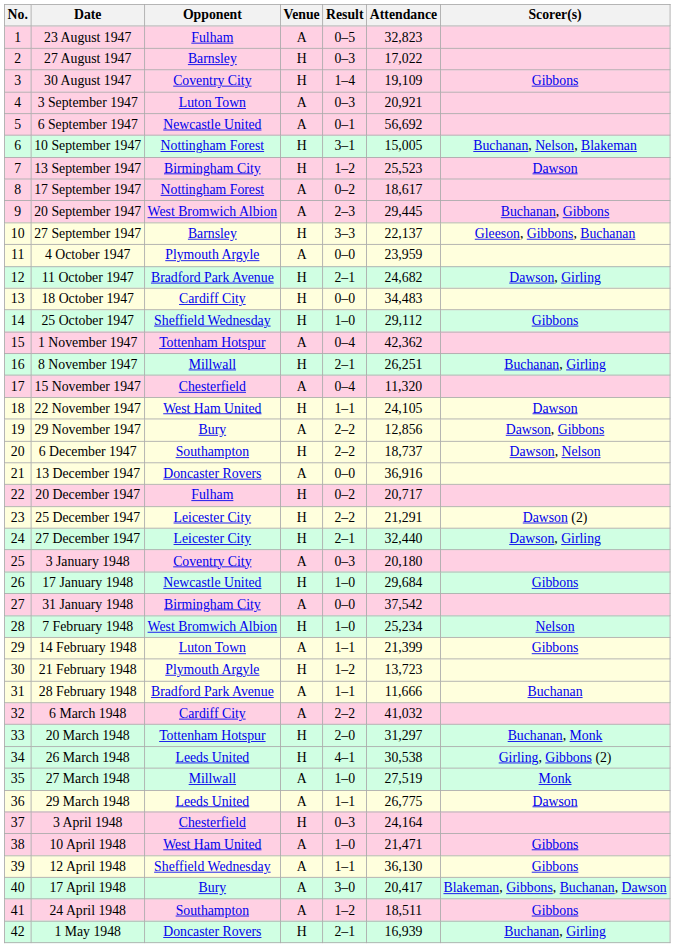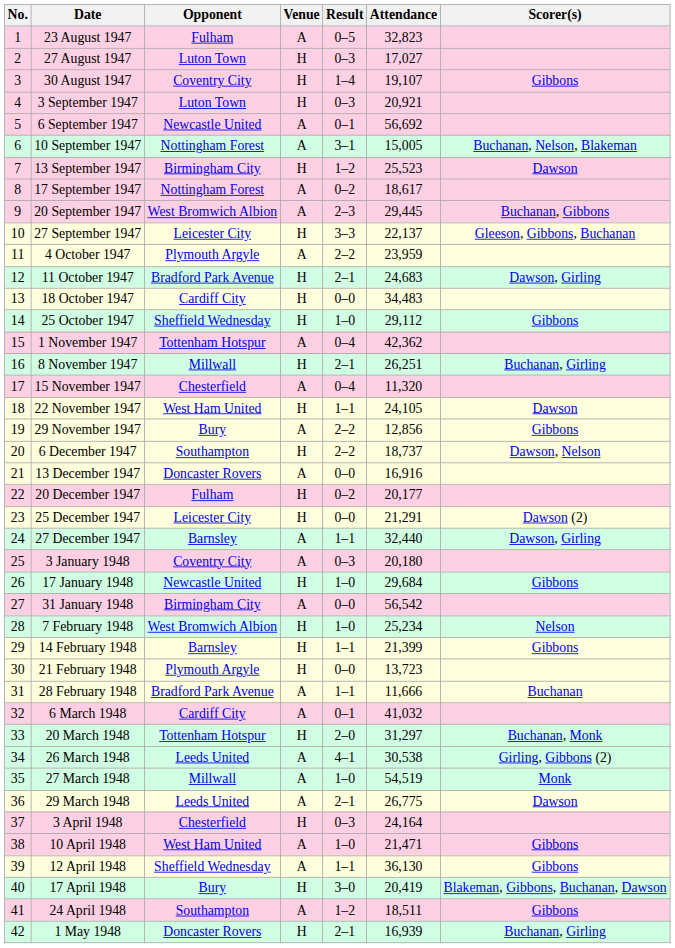 <table class="wikitable sortable" style="text-align:center;">
 <tr>
 <th>No.</th>
 <th>Date</th>
 <th>Opponent</th>
 <th>Venue</th>
 <th>Result</th>
 <th>Attendance</th>
 <th>Scorer(s)</th>
 </tr>
 <tr style="background:#ffd0e3;">
 <td>1</td>
 <td>23 August 1947</td>
 <td><a href='#'>Fulham</a></td>
 <td>A</td>
 <td>0–5</td>
 <td>32,823</td>
 <td></td>
 </tr>
 <tr style="background:#ffd0e3;">
 <td>2</td>
 <td>27 August 1947</td>
-<td><a href='#'>Barnsley</a></td>
+<td><a href='#'>Luton Town</a></td>
 <td>H</td>
 <td>0–3</td>
-<td>17,022</td>
+<td>17,027</td>
 <td></td>
 </tr>
 <tr style="background:#ffd0e3;">
 <td>3</td>
 <td>30 August 1947</td>
 <td><a href='#'>Coventry City</a></td>
 <td>H</td>
 <td>1–4</td>
-<td>19,109</td>
+<td>19,107</td>
 <td><a href='#'>Gibbons</a></td>
 </tr>
 <tr style="background:#ffd0e3;">
 <td>4</td>
 <td>3 September 1947</td>
 <td><a href='#'>Luton Town</a></td>
-<td>A</td>
+<td>H</td>
 <td>0–3</td>
 <td>20,921</td>
 <td></td>
 </tr>
 <tr style="background:#ffd0e3;">
 <td>5</td>
 <td>6 September 1947</td>
 <td><a href='#'>Newcastle United</a></td>
 <td>A</td>
 <td>0–1</td>
 <td>56,692</td>
 <td></td>
 </tr>
 <tr style="background:#d0ffe3;">
 <td>6</td>
 <td>10 September 1947</td>
 <td><a href='#'>Nottingham Forest</a></td>
-<td>H</td>
+<td>A</td>
 <td>3–1</td>
 <td>15,005</td>
 <td><a href='#'>Buchanan</a>, <a href='#'>Nelson</a>, <a href='#'>Blakeman</a></td>
 </tr>
 <tr style="background:#ffd0e3;">
 <td>7</td>
 <td>13 September 1947</td>
 <td><a href='#'>Birmingham City</a></td>
 <td>H</td>
 <td>1–2</td>
 <td>25,523</td>
 <td><a href='#'>Dawson</a></td>
 </tr>
 <tr style="background:#ffd0e3;">
 <td>8</td>
 <td>17 September 1947</td>
 <td><a href='#'>Nottingham Forest</a></td>
 <td>A</td>
 <td>0–2</td>
 <td>18,617</td>
 <td></td>
 </tr>
 <tr style="background:#ffd0e3;">
 <td>9</td>
 <td>20 September 1947</td>
 <td><a href='#'>West Bromwich Albion</a></td>
 <td>A</td>
 <td>2–3</td>
 <td>29,445</td>
 <td><a href='#'>Buchanan</a>, <a href='#'>Gibbons</a></td>
 </tr>
 <tr style="background:#ffd;">
 <td>10</td>
 <td>27 September 1947</td>
-<td><a href='#'>Barnsley</a></td>
+<td><a href='#'>Leicester City</a></td>
 <td>H</td>
 <td>3–3</td>
 <td>22,137</td>
 <td><a href='#'>Gleeson</a>, <a href='#'>Gibbons</a>, <a href='#'>Buchanan</a></td>
 </tr>
 <tr style="background:#ffd;">
 <td>11</td>
 <td>4 October 1947</td>
 <td><a href='#'>Plymouth Argyle</a></td>
 <td>A</td>
-<td>0–0</td>
+<td>2–2</td>
 <td>23,959</td>
 <td></td>
 </tr>
 <tr style="background:#d0ffe3;">
 <td>12</td>
 <td>11 October 1947</td>
 <td><a href='#'>Bradford Park Avenue</a></td>
 <td>H</td>
 <td>2–1</td>
-<td>24,682</td>
+<td>24,683</td>
 <td><a href='#'>Dawson</a>, <a href='#'>Girling</a></td>
 </tr>
 <tr style="background:#ffd;">
 <td>13</td>
 <td>18 October 1947</td>
 <td><a href='#'>Cardiff City</a></td>
 <td>H</td>
 <td>0–0</td>
 <td>34,483</td>
 <td></td>
 </tr>
 <tr style="background:#d0ffe3;">
 <td>14</td>
 <td>25 October 1947</td>
 <td><a href='#'>Sheffield Wednesday</a></td>
 <td>H</td>
 <td>1–0</td>
 <td>29,112</td>
 <td><a href='#'>Gibbons</a></td>
 </tr>
 <tr style="background:#ffd0e3;">
 <td>15</td>
 <td>1 November 1947</td>
 <td><a href='#'>Tottenham Hotspur</a></td>
 <td>A</td>
 <td>0–4</td>
 <td>42,362</td>
 <td></td>
 </tr>
 <tr style="background:#d0ffe3;">
 <td>16</td>
 <td>8 November 1947</td>
 <td><a href='#'>Millwall</a></td>
 <td>H</td>
 <td>2–1</td>
 <td>26,251</td>
 <td><a href='#'>Buchanan</a>, <a href='#'>Girling</a></td>
 </tr>
 <tr style="background:#ffd0e3;">
 <td>17</td>
 <td>15 November 1947</td>
 <td><a href='#'>Chesterfield</a></td>
 <td>A</td>
 <td>0–4</td>
 <td>11,320</td>
 <td></td>
 </tr>
 <tr style="background:#ffd;">
 <td>18</td>
 <td>22 November 1947</td>
 <td><a href='#'>West Ham United</a></td>
 <td>H</td>
 <td>1–1</td>
 <td>24,105</td>
 <td><a href='#'>Dawson</a></td>
 </tr>
 <tr style="background:#ffd;">
 <td>19</td>
 <td>29 November 1947</td>
 <td><a href='#'>Bury</a></td>
 <td>A</td>
 <td>2–2</td>
 <td>12,856</td>
-<td><a href='#'>Dawson</a>, <a href='#'>Gibbons</a></td>
+<td><a href='#'>Gibbons</a></td>
 </tr>
 <tr style="background:#ffd;">
 <td>20</td>
 <td>6 December 1947</td>
 <td><a href='#'>Southampton</a></td>
 <td>H</td>
 <td>2–2</td>
 <td>18,737</td>
 <td><a href='#'>Dawson</a>, <a href='#'>Nelson</a></td>
 </tr>
 <tr style="background:#ffd;">
 <td>21</td>
 <td>13 December 1947</td>
 <td><a href='#'>Doncaster Rovers</a></td>
 <td>A</td>
 <td>0–0</td>
-<td>36,916</td>
+<td>16,916</td>
 <td></td>
 </tr>
 <tr style="background:#ffd0e3;">
 <td>22</td>
 <td>20 December 1947</td>
 <td><a href='#'>Fulham</a></td>
 <td>H</td>
 <td>0–2</td>
-<td>20,717</td>
+<td>20,177</td>
 <td></td>
 </tr>
 <tr style="background:#ffd;">
 <td>23</td>
 <td>25 December 1947</td>
 <td><a href='#'>Leicester City</a></td>
 <td>H</td>
-<td>2–2</td>
+<td>0–0</td>
 <td>21,291</td>
 <td><a href='#'>Dawson</a> (2)</td>
 </tr>
 <tr style="background:#d0ffe3;">
 <td>24</td>
 <td>27 December 1947</td>
-<td><a href='#'>Leicester City</a></td>
-<td>H</td>
-<td>2–1</td>
+<td><a href='#'>Barnsley</a></td>
+<td>A</td>
+<td>1–1</td>
 <td>32,440</td>
 <td><a href='#'>Dawson</a>, <a href='#'>Girling</a></td>
 </tr>
 <tr style="background:#ffd0e3;">
 <td>25</td>
 <td>3 January 1948</td>
 <td><a href='#'>Coventry City</a></td>
 <td>A</td>
 <td>0–3</td>
 <td>20,180</td>
 <td></td>
 </tr>
 <tr style="background:#d0ffe3;">
 <td>26</td>
 <td>17 January 1948</td>
 <td><a href='#'>Newcastle United</a></td>
 <td>H</td>
 <td>1–0</td>
 <td>29,684</td>
 <td><a href='#'>Gibbons</a></td>
 </tr>
 <tr style="background:#ffd0e3;">
 <td>27</td>
 <td>31 January 1948</td>
 <td><a href='#'>Birmingham City</a></td>
 <td>A</td>
 <td>0–0</td>
-<td>37,542</td>
+<td>56,542</td>
 <td></td>
 </tr>
 <tr style="background:#d0ffe3;">
 <td>28</td>
 <td>7 February 1948</td>
 <td><a href='#'>West Bromwich Albion</a></td>
 <td>H</td>
 <td>1–0</td>
 <td>25,234</td>
 <td><a href='#'>Nelson</a></td>
 </tr>
 <tr style="background:#ffd;">
 <td>29</td>
 <td>14 February 1948</td>
-<td><a href='#'>Luton Town</a></td>
-<td>A</td>
+<td><a href='#'>Barnsley</a></td>
+<td>H</td>
 <td>1–1</td>
 <td>21,399</td>
 <td><a href='#'>Gibbons</a></td>
 </tr>
 <tr style="background:#ffd;">
 <td>30</td>
 <td>21 February 1948</td>
 <td><a href='#'>Plymouth Argyle</a></td>
 <td>H</td>
-<td>1–2</td>
+<td>0–0</td>
 <td>13,723</td>
 <td></td>
 </tr>
 <tr style="background:#ffd;">
 <td>31</td>
 <td>28 February 1948</td>
 <td><a href='#'>Bradford Park Avenue</a></td>
 <td>A</td>
 <td>1–1</td>
 <td>11,666</td>
 <td><a href='#'>Buchanan</a></td>
 </tr>
 <tr style="background:#ffd0e3;">
 <td>32</td>
 <td>6 March 1948</td>
 <td><a href='#'>Cardiff City</a></td>
 <td>A</td>
-<td>2–2</td>
+<td>0–1</td>
 <td>41,032</td>
 <td></td>
 </tr>
 <tr style="background:#d0ffe3;">
 <td>33</td>
 <td>20 March 1948</td>
 <td><a href='#'>Tottenham Hotspur</a></td>
 <td>H</td>
 <td>2–0</td>
 <td>31,297</td>
 <td><a href='#'>Buchanan</a>, <a href='#'>Monk</a></td>
 </tr>
 <tr style="background:#d0ffe3;">
 <td>34</td>
 <td>26 March 1948</td>
 <td><a href='#'>Leeds United</a></td>
-<td>H</td>
+<td>A</td>
 <td>4–1</td>
 <td>30,538</td>
 <td><a href='#'>Girling</a>, <a href='#'>Gibbons</a> (2)</td>
 </tr>
 <tr style="background:#d0ffe3;">
 <td>35</td>
 <td>27 March 1948</td>
 <td><a href='#'>Millwall</a></td>
 <td>A</td>
 <td>1–0</td>
-<td>27,519</td>
+<td>54,519</td>
 <td><a href='#'>Monk</a></td>
 </tr>
 <tr style="background:#ffd;">
 <td>36</td>
 <td>29 March 1948</td>
 <td><a href='#'>Leeds United</a></td>
 <td>A</td>
-<td>1–1</td>
+<td>2–1</td>
 <td>26,775</td>
 <td><a href='#'>Dawson</a></td>
 </tr>
 <tr style="background:#ffd0e3;">
 <td>37</td>
 <td>3 April 1948</td>
 <td><a href='#'>Chesterfield</a></td>
 <td>H</td>
 <td>0–3</td>
 <td>24,164</td>
 <td></td>
 </tr>
 <tr style="background:#ffd0e3;">
 <td>38</td>
 <td>10 April 1948</td>
 <td><a href='#'>West Ham United</a></td>
 <td>A</td>
 <td>1–0</td>
 <td>21,471</td>
 <td><a href='#'>Gibbons</a></td>
 </tr>
 <tr style="background:#ffd;">
 <td>39</td>
 <td>12 April 1948</td>
 <td><a href='#'>Sheffield Wednesday</a></td>
 <td>A</td>
 <td>1–1</td>
 <td>36,130</td>
 <td><a href='#'>Gibbons</a></td>
 </tr>
 <tr style="background:#d0ffe3;">
 <td>40</td>
 <td>17 April 1948</td>
 <td><a href='#'>Bury</a></td>
-<td>A</td>
+<td>H</td>
 <td>3–0</td>
-<td>20,417</td>
+<td>20,419</td>
 <td><a href='#'>Blakeman</a>, <a href='#'>Gibbons</a>, <a href='#'>Buchanan</a>, <a href='#'>Dawson</a></td>
 </tr>
 <tr style="background:#ffd0e3;">
 <td>41</td>
 <td>24 April 1948</td>
 <td><a href='#'>Southampton</a></td>
 <td>A</td>
 <td>1–2</td>
 <td>18,511</td>
 <td><a href='#'>Gibbons</a></td>
 </tr>
 <tr style="background:#d0ffe3;">
 <td>42</td>
 <td>1 May 1948</td>
 <td><a href='#'>Doncaster Rovers</a></td>
 <td>H</td>
 <td>2–1</td>
 <td>16,939</td>
 <td><a href='#'>Buchanan</a>, <a href='#'>Girling</a></td>
 </tr>
 </table>
